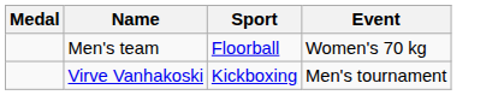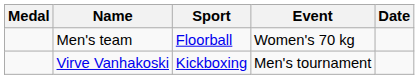 <table class="wikitable sortable" style="font-size: 95%;">
 <tr>
 <th>Medal</th>
 <th>Name</th>
 <th>Sport</th>
 <th>Event</th>
+<th>Date</th>
 </tr>
 <tr>
 <td></td>
 <td>Men's team</td>
 <td><a href='#'>Floorball</a></td>
 <td>Women's 70 kg</td>
+<td></td>
 </tr>
 <tr>
 <td></td>
 <td><a href='#'>Virve Vanhakoski</a></td>
 <td><a href='#'>Kickboxing</a></td>
 <td>Men's tournament</td>
+<td></td>
 </tr>
 </table>
